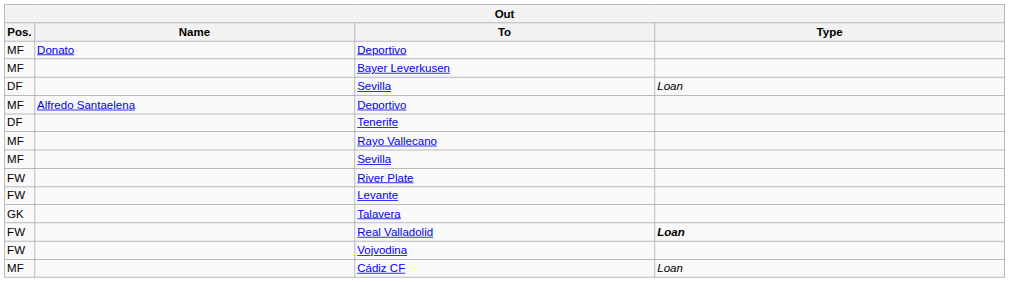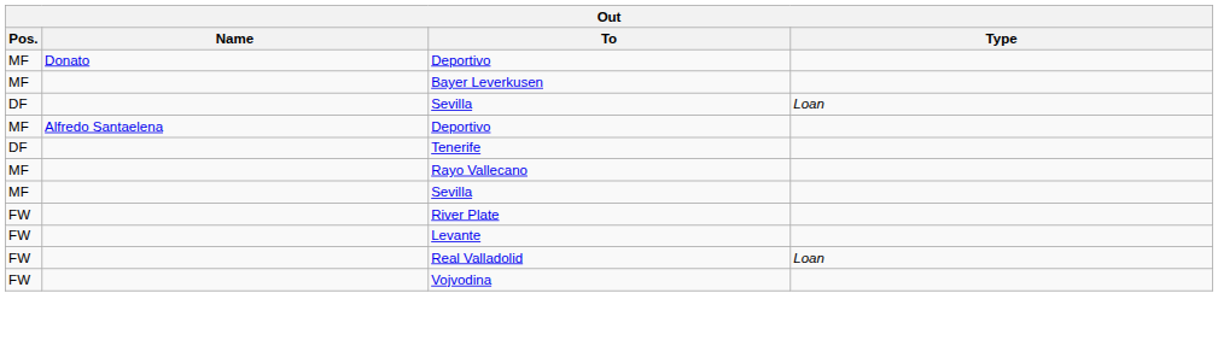 <table class="wikitable" style="font-size:90%;width:99%;">
 <tr>
 <th colspan="4">Out</th>
 </tr>
 <tr>
 <th width=3%>Pos.</th>
 <th width=32%>Name</th>
 <th width=30%>To</th>
 <th width=35%>Type</th>
 </tr>
 <tr>
 <td>MF</td>
 <td><a href='#'>Donato</a></td>
 <td><a href='#'>Deportivo</a></td>
 <td></td>
 </tr>
 <tr>
 <td>MF</td>
 <td></td>
 <td><a href='#'>Bayer Leverkusen</a></td>
 <td></td>
 </tr>
 <tr>
 <td>DF</td>
 <td></td>
 <td><a href='#'>Sevilla</a></td>
 <td><em>Loan</em></td>
 </tr>
 <tr>
 <td>MF</td>
 <td><a href='#'>Alfredo Santaelena</a></td>
 <td><a href='#'>Deportivo</a></td>
 <td></td>
 </tr>
 <tr>
 <td>DF</td>
 <td></td>
 <td><a href='#'>Tenerife</a></td>
 <td></td>
 </tr>
 <tr>
 <td>MF</td>
 <td></td>
 <td><a href='#'>Rayo Vallecano</a></td>
 <td></td>
 </tr>
 <tr>
 <td>MF</td>
 <td></td>
 <td><a href='#'>Sevilla</a></td>
 <td></td>
 </tr>
 <tr>
 <td>FW</td>
 <td></td>
 <td><a href='#'>River Plate</a></td>
 <td></td>
 </tr>
 <tr>
 <td>FW</td>
 <td></td>
 <td><a href='#'>Levante</a></td>
 <td></td>
 </tr>
 <tr>
-<td>GK</td>
-<td></td>
-<td><a href='#'>Talavera</a></td>
-<td></td>
-</tr>
-<tr>
 <td>FW</td>
 <td></td>
 <td><a href='#'>Real Valladolid</a></td>
-<td><strong><em>Loan</em></strong></td>
+<td><em>Loan</em></td>
 </tr>
 <tr>
 <td>FW</td>
 <td></td>
 <td><a href='#'>Vojvodina</a></td>
 <td></td>
 </tr>
-<tr>
-<td>MF</td>
-<td></td>
-<td><a href='#'>Cádiz CF</a></td>
-<td><em>Loan</em></td>
-</tr>
 </table>
